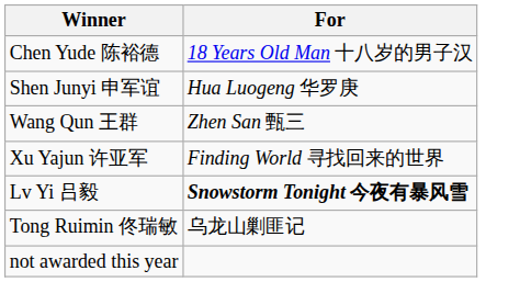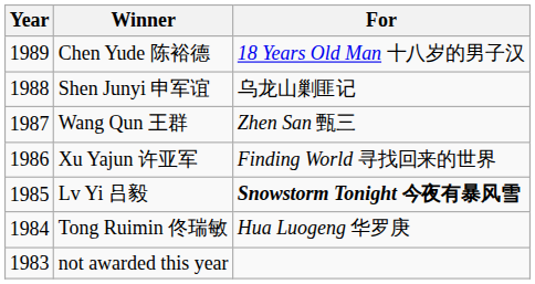 <table class="wikitable">
 <tr>
+<th>Year</th>
 <th>Winner</th>
 <th>For</th>
 </tr>
 <tr>
+<td>1989</td>
 <td>Chen Yude 陈裕德</td>
 <td><em><a href='#'>18 Years Old Man</a></em> 十八岁的男子汉</td>
 </tr>
 <tr>
+<td>1988</td>
 <td>Shen Junyi 申军谊</td>
-<td><em>Hua Luogeng</em> 华罗庚</td>
+<td>乌龙山剿匪记</td>
 </tr>
 <tr>
+<td>1987</td>
 <td>Wang Qun 王群</td>
 <td><em>Zhen San</em> 甄三</td>
 </tr>
 <tr>
+<td>1986</td>
 <td>Xu Yajun 许亚军</td>
 <td><em>Finding World</em> 寻找回来的世界</td>
 </tr>
 <tr>
+<td>1985</td>
 <td>Lv Yi 吕毅</td>
 <td><strong><em>Snowstorm Tonight</em> 今夜有暴风雪</strong></td>
 </tr>
 <tr>
+<td>1984</td>
 <td>Tong Ruimin 佟瑞敏</td>
-<td>乌龙山剿匪记</td>
+<td><em>Hua Luogeng</em> 华罗庚</td>
 </tr>
 <tr>
+<td>1983</td>
 <td>not awarded this year</td>
 <td></td>
 </tr>
 </table>
